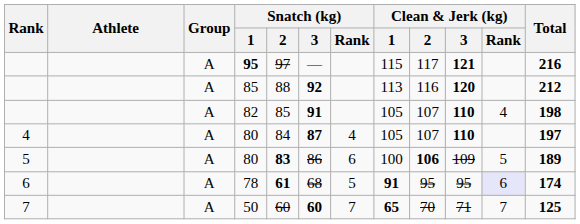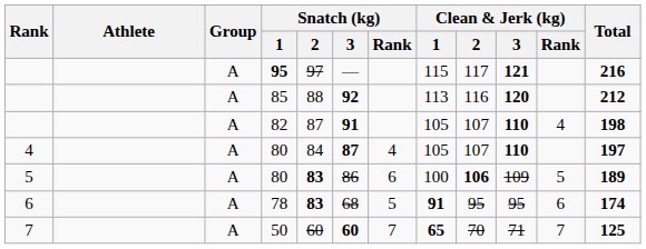 <table class = "wikitable" style="text-align:center;">
 <tr>
 <th rowspan=2 width=40>Rank</th>
 <th rowspan=2 width=250>Athlete</th>
 <th rowspan=2 width=50>Group</th>
 <th colspan=4>Snatch (kg)</th>
 <th colspan=4>Clean & Jerk (kg)</th>
 <th rowspan=2 width=60>Total</th>
 </tr>
 <tr>
 <th width=40>1</th>
 <th width=40>2</th>
 <th width=40>3</th>
 <th width=40>Rank</th>
 <th width=40>1</th>
 <th width=40>2</th>
 <th width=40>3</th>
 <th width=40>Rank</th>
 </tr>
 <tr>
 <td></td>
 <td align=left></td>
 <td>A</td>
 <td><strong>95</strong></td>
 <td><s>97</s></td>
 <td>—</td>
 <td></td>
 <td>115</td>
 <td>117</td>
 <td><strong>121</strong></td>
 <td></td>
 <td><strong>216</strong></td>
 </tr>
 <tr>
 <td></td>
 <td align=left></td>
 <td>A</td>
 <td>85</td>
 <td>88</td>
 <td><strong>92</strong></td>
 <td></td>
 <td>113</td>
 <td>116</td>
 <td><strong>120</strong></td>
 <td></td>
 <td><strong>212</strong></td>
 </tr>
 <tr>
 <td></td>
 <td align=left></td>
 <td>A</td>
 <td>82</td>
-<td>85</td>
+<td>87</td>
 <td><strong>91</strong></td>
 <td></td>
 <td>105</td>
 <td>107</td>
 <td><strong>110</strong></td>
 <td>4</td>
 <td><strong>198</strong></td>
 </tr>
 <tr>
 <td>4</td>
 <td align=left></td>
 <td>A</td>
 <td>80</td>
 <td>84</td>
 <td><strong>87</strong></td>
 <td>4</td>
 <td>105</td>
 <td>107</td>
 <td><strong>110</strong></td>
 <td></td>
 <td><strong>197</strong></td>
 </tr>
 <tr>
 <td>5</td>
 <td align=left></td>
 <td>A</td>
 <td>80</td>
 <td><strong>83</strong></td>
 <td><s>86</s></td>
 <td>6</td>
 <td>100</td>
 <td><strong>106</strong></td>
 <td><s>109</s></td>
 <td>5</td>
 <td><strong>189</strong></td>
 </tr>
 <tr>
 <td>6</td>
 <td align=left></td>
 <td>A</td>
 <td>78</td>
-<td><strong>61</strong></td>
+<td><strong>83</strong></td>
 <td><s>68</s></td>
 <td>5</td>
 <td><strong>91</strong></td>
 <td><s>95</s></td>
 <td><s>95</s></td>
-<td style="background: lavender;">6</td>
+<td>6</td>
 <td><strong>174</strong></td>
 </tr>
 <tr>
 <td>7</td>
 <td align=left></td>
 <td>A</td>
 <td>50</td>
 <td><s>60</s></td>
 <td><strong>60</strong></td>
 <td>7</td>
 <td><strong>65</strong></td>
 <td><s>70</s></td>
 <td><s>71</s></td>
 <td>7</td>
 <td><strong>125</strong></td>
 </tr>
 </table>
